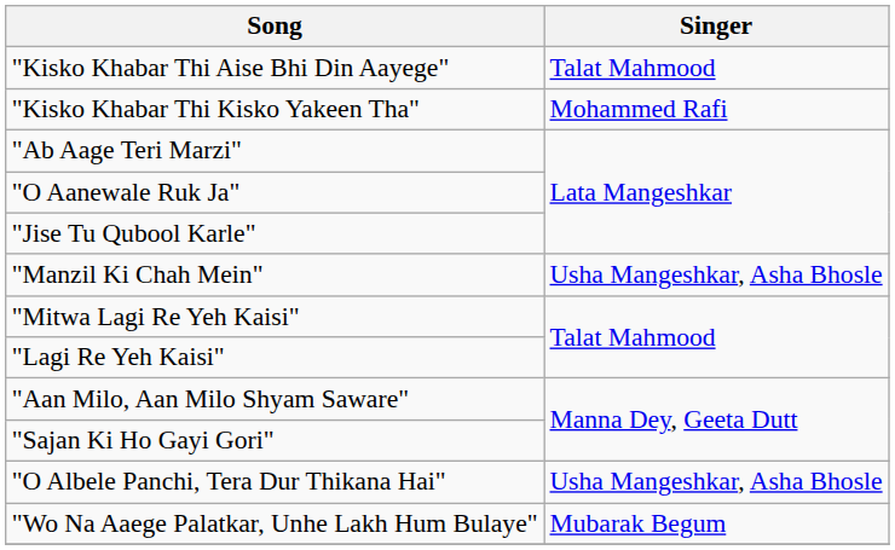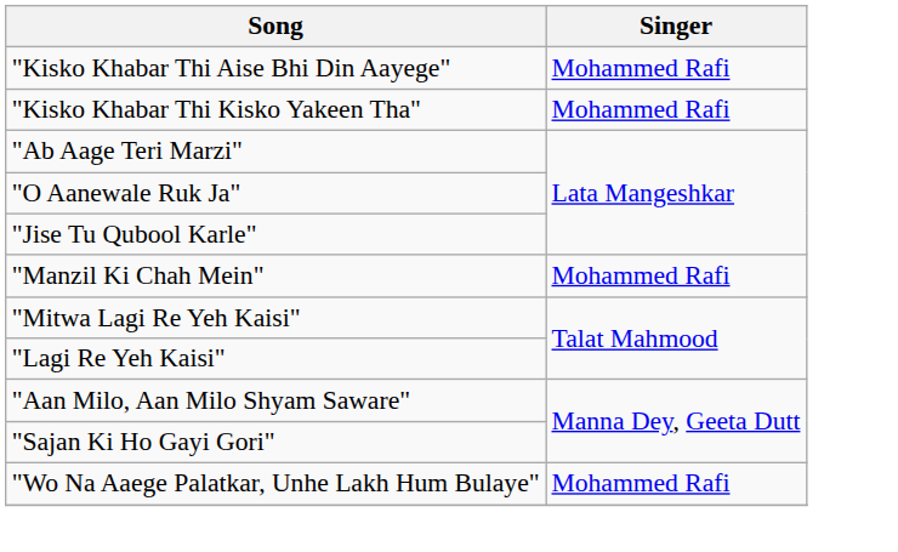 <table class=wikitable>
 <tr>
 <th>Song</th>
 <th>Singer</th>
 </tr>
 <tr>
 <td>"Kisko Khabar Thi Aise Bhi Din Aayege"</td>
-<td><a href='#'>Talat Mahmood</a></td>
+<td><a href='#'>Mohammed Rafi</a></td>
 </tr>
 <tr>
 <td>"Kisko Khabar Thi Kisko Yakeen Tha"</td>
 <td><a href='#'>Mohammed Rafi</a></td>
 </tr>
 <tr>
 <td>"Ab Aage Teri Marzi"</td>
 <td rowspan="3"><a href='#'>Lata Mangeshkar</a></td>
 </tr>
 <tr>
 <td>"O Aanewale Ruk Ja"</td>
 </tr>
 <tr>
 <td>"Jise Tu Qubool Karle"</td>
 </tr>
 <tr>
 <td>"Manzil Ki Chah Mein"</td>
-<td><a href='#'>Usha Mangeshkar</a>, <a href='#'>Asha Bhosle</a></td>
+<td><a href='#'>Mohammed Rafi</a></td>
 </tr>
 <tr>
 <td>"Mitwa Lagi Re Yeh Kaisi"</td>
 <td rowspan="2"><a href='#'>Talat Mahmood</a></td>
 </tr>
 <tr>
 <td>"Lagi Re Yeh Kaisi"</td>
 </tr>
 <tr>
 <td>"Aan Milo, Aan Milo Shyam Saware"</td>
 <td rowspan="2"><a href='#'>Manna Dey</a>, <a href='#'>Geeta Dutt</a></td>
 </tr>
 <tr>
 <td>"Sajan Ki Ho Gayi Gori"</td>
 </tr>
 <tr>
-<td>"O Albele Panchi, Tera Dur Thikana Hai"</td>
-<td><a href='#'>Usha Mangeshkar</a>, <a href='#'>Asha Bhosle</a></td>
-</tr>
-<tr>
 <td>"Wo Na Aaege Palatkar, Unhe Lakh Hum Bulaye"</td>
-<td><a href='#'>Mubarak Begum</a></td>
+<td><a href='#'>Mohammed Rafi</a></td>
 </tr>
 <tr>
 </tr>
 </table>
